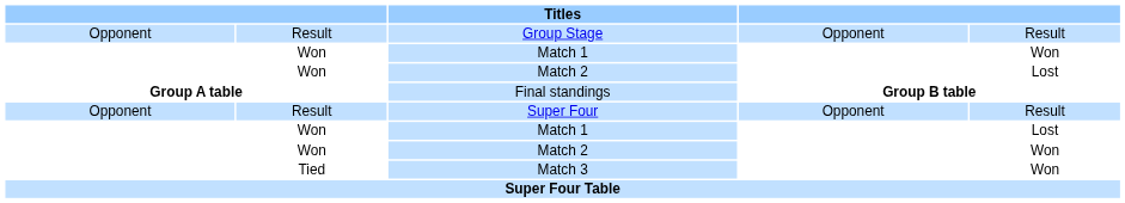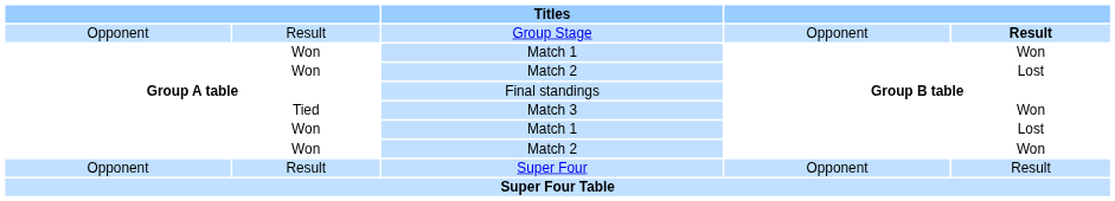 <table style="width:100%;text-align:center">
 <tr style="vertical-align:top;background:#99CCFF">
 <th colspan="2"></th>
 <th>Titles</th>
 <th colspan="2"></th>
 </tr>
 <tr style="vertical-align:top;background:#C1E0FF">
 <td>Opponent</td>
 <td>Result</td>
 <td><a href='#'>Group Stage</a></td>
 <td>Opponent</td>
-<td>Result</td>
+<td><strong>Result</strong></td>
 </tr>
 <tr>
 <td style="text-align:left"></td>
 <td>Won</td>
 <td style="background:#C1E0FF">Match 1</td>
 <td style="text-align:left"></td>
 <td>Won</td>
 </tr>
 <tr>
 <td style="text-align:left"></td>
 <td>Won</td>
 <td style="background:#C1E0FF">Match 2</td>
 <td style="text-align:left"></td>
 <td>Lost</td>
 </tr>
 <tr>
 <td colspan="2" style="text-align:center"><strong>Group A table</strong><br></td>
 <td style="background:#C1E0FF">Final standings</td>
 <td colspan="2" style="text-align:center"><strong>Group B table</strong><br></td>
 </tr>
-<tr style="vertical-align:top;background:#C1E0FF">
-<td>Opponent</td>
-<td>Result</td>
-<td><a href='#'>Super Four</a></td>
-<td>Opponent</td>
-<td>Result</td>
+<tr>
+<td style="text-align:left"></td>
+<td>Tied</td>
+<td style="background:#C1E0FF">Match 3</td>
+<td style="text-align:left"></td>
+<td>Won</td>
 </tr>
 <tr>
 <td style="text-align:left"></td>
 <td>Won</td>
 <td style="background:#C1E0FF">Match 1</td>
 <td style="text-align:left"></td>
 <td>Lost</td>
 </tr>
 <tr>
 <td style="text-align:left"></td>
 <td>Won</td>
 <td style="background:#C1E0FF">Match 2</td>
 <td style="text-align:left"></td>
 <td>Won</td>
 </tr>
-<tr>
-<td style="text-align:left"></td>
-<td>Tied</td>
-<td style="background:#C1E0FF">Match 3</td>
-<td style="text-align:left"></td>
-<td>Won</td>
+<tr style="vertical-align:top;background:#C1E0FF">
+<td>Opponent</td>
+<td>Result</td>
+<td><a href='#'>Super Four</a></td>
+<td>Opponent</td>
+<td>Result</td>
 </tr>
 <tr style="vertical-align:top;background:#C1E0FF">
 <th colspan="5">Super Four Table</th>
 </tr>
 </table>
